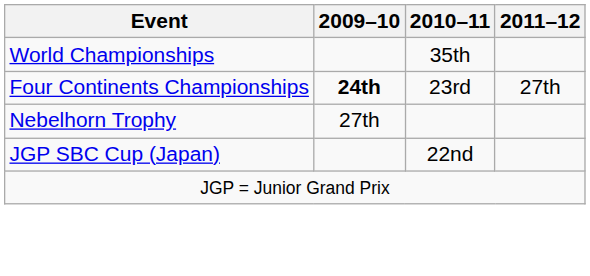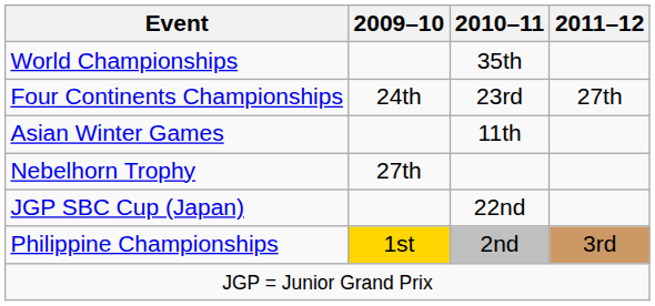 <table class="wikitable" style="text-align:center">
 <tr>
 <th>Event</th>
 <th>2009–10</th>
 <th>2010–11</th>
 <th>2011–12</th>
 </tr>
 <tr>
 <td align=left><a href='#'>World Championships</a></td>
 <td></td>
 <td>35th</td>
 <td></td>
 </tr>
 <tr>
 <td align=left><a href='#'>Four Continents Championships</a></td>
-<td><strong>24th</strong></td>
+<td>24th</td>
 <td>23rd</td>
 <td>27th</td>
+</tr>
+<tr>
+<td align=left><a href='#'>Asian Winter Games</a></td>
+<td></td>
+<td>11th</td>
+<td></td>
 </tr>
 <tr>
 <td align=left><a href='#'>Nebelhorn Trophy</a></td>
 <td>27th</td>
 <td></td>
 <td></td>
 </tr>
 <tr>
 <td align=left><a href='#'>JGP SBC Cup (Japan)</a></td>
 <td></td>
 <td>22nd</td>
 <td></td>
 </tr>
 <tr>
+<td align=left><a href='#'>Philippine Championships</a></td>
+<td bgcolor=gold>1st</td>
+<td bgcolor=silver>2nd</td>
+<td bgcolor=cc9966>3rd</td>
+</tr>
+<tr>
 <td colspan=4 align=center><small> JGP = Junior Grand Prix </small></td>
 </tr>
 </table>
